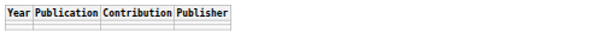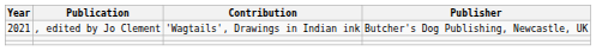 <table class="wikitable">
 <tr>
 <th>Year</th>
 <th>Publication</th>
 <th>Contribution</th>
 <th>Publisher</th>
+</tr>
+<tr>
+<td>2021</td>
+<td><em>,</em> edited by Jo Clement</td>
+<td>'Wagtails', Drawings in Indian ink</td>
+<td>Butcher's Dog Publishing, Newcastle, UK</td>
 </tr>
 <tr>
 <td></td>
 <td></td>
 <td></td>
 <td></td>
 </tr>
 <tr>
 <td></td>
 <td></td>
 <td></td>
 <td></td>
 </tr>
 </table>
